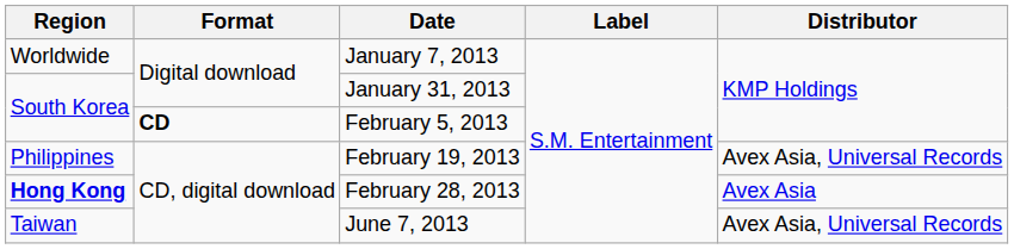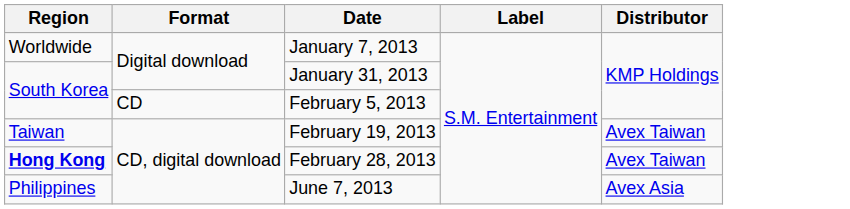 <table class="wikitable">
 <tr>
 <th>Region</th>
 <th>Format</th>
 <th>Date</th>
 <th>Label</th>
 <th>Distributor</th>
 </tr>
 <tr>
 <td>Worldwide</td>
 <td rowspan="2">Digital download</td>
 <td>January 7, 2013</td>
 <td rowspan="6"><a href='#'>S.M. Entertainment</a></td>
 <td rowspan="3"><a href='#'>KMP Holdings</a></td>
 </tr>
 <tr>
 <td rowspan="2"><a href='#'>South Korea</a></td>
 <td>January 31, 2013</td>
 </tr>
 <tr>
-<td><strong>CD</strong></td>
+<td>CD</td>
 <td>February 5, 2013</td>
 </tr>
 <tr>
-<td><a href='#'>Philippines</a></td>
+<td><a href='#'>Taiwan</a></td>
 <td rowspan="3">CD, digital download</td>
 <td>February 19, 2013</td>
-<td>Avex Asia, <a href='#'>Universal Records</a></td>
+<td><a href='#'>Avex Taiwan</a></td>
 </tr>
 <tr>
 <td><strong><a href='#'>Hong Kong</a></strong></td>
 <td>February 28, 2013</td>
+<td><a href='#'>Avex Taiwan</a></td>
+</tr>
+<tr>
+<td><a href='#'>Philippines</a></td>
+<td>June 7, 2013</td>
 <td><a href='#'>Avex Asia</a></td>
 </tr>
-<tr>
-<td><a href='#'>Taiwan</a></td>
-<td>June 7, 2013</td>
-<td>Avex Asia, <a href='#'>Universal Records</a></td>
-</tr>
 </table>
